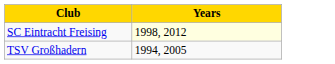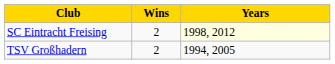 <table class="wikitable">
 <tr align="center" style="background:#FFD700">
 <td width="170"><strong>Club</strong></td>
+<td width="60"><strong>Wins</strong></td>
 <td width="200"><strong>Years</strong></td>
 </tr>
 <tr>
 <td><a href='#'>SC Eintracht Freising</a></td>
+<td align="center">2</td>
 <td style="background: lightyellow;">1998, 2012</td>
 </tr>
 <tr>
 <td><a href='#'>TSV Großhadern</a></td>
+<td align="center">2</td>
 <td>1994, 2005</td>
 </tr>
 </table>
